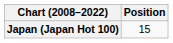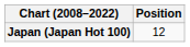 <table class="wikitable plainrowheaders" style="text-align:center">
 <tr>
 <th scope="col">Chart (2008–2022)</th>
 <th scope="col">Position</th>
 </tr>
 <tr>
 <th scope="row">Japan (Japan Hot 100)</th>
-<td>15</td>
+<td>12</td>
 </tr>
 </table>
